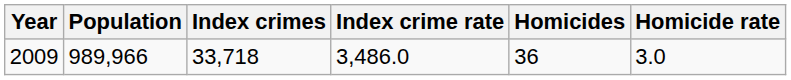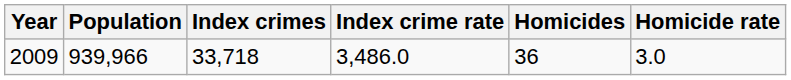 <table class="wikitable">
 <tr>
 <th>Year</th>
 <th>Population</th>
 <th>Index crimes</th>
 <th>Index crime rate</th>
 <th>Homicides</th>
 <th>Homicide rate</th>
 </tr>
 <tr>
 <td>2009</td>
-<td>989,966</td>
+<td>939,966</td>
 <td>33,718</td>
 <td>3,486.0</td>
 <td>36</td>
 <td>3.0</td>
 </tr>
 </table>
